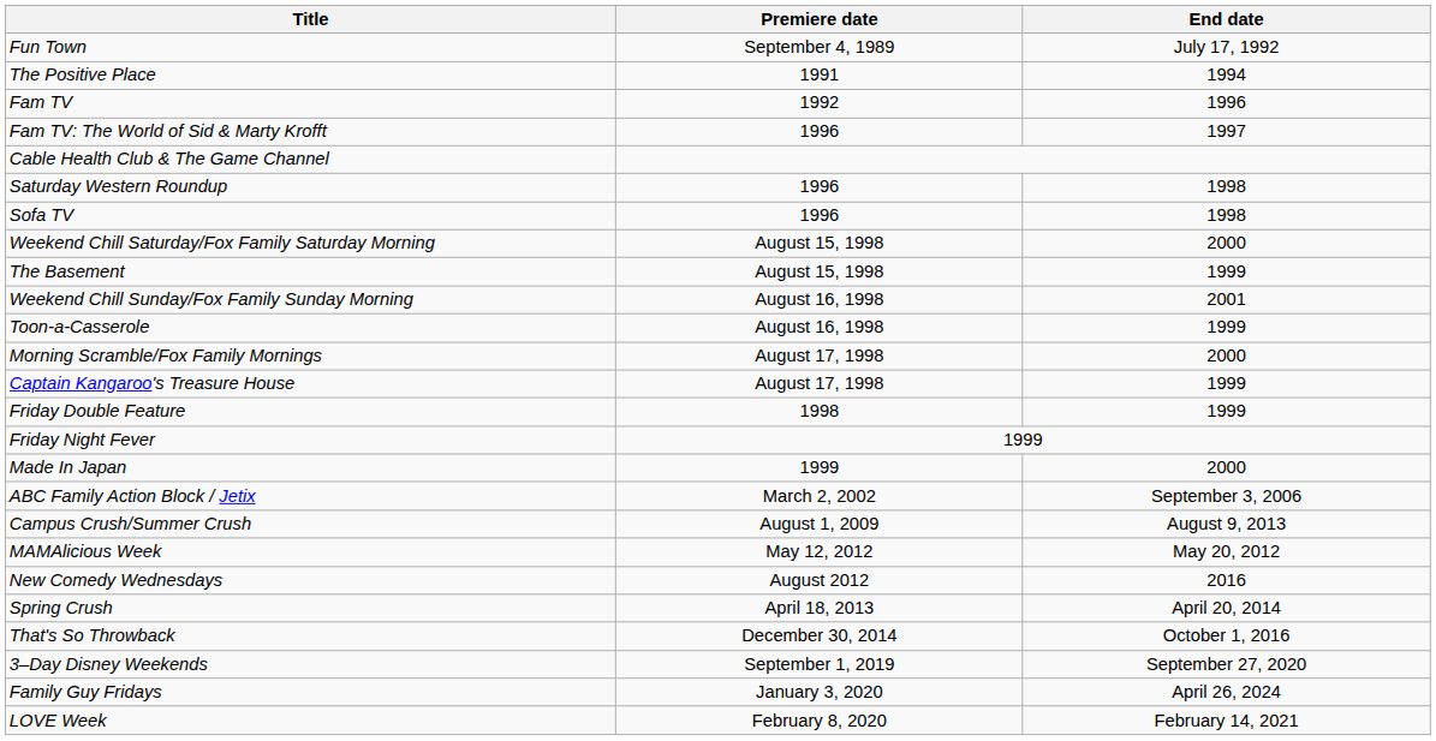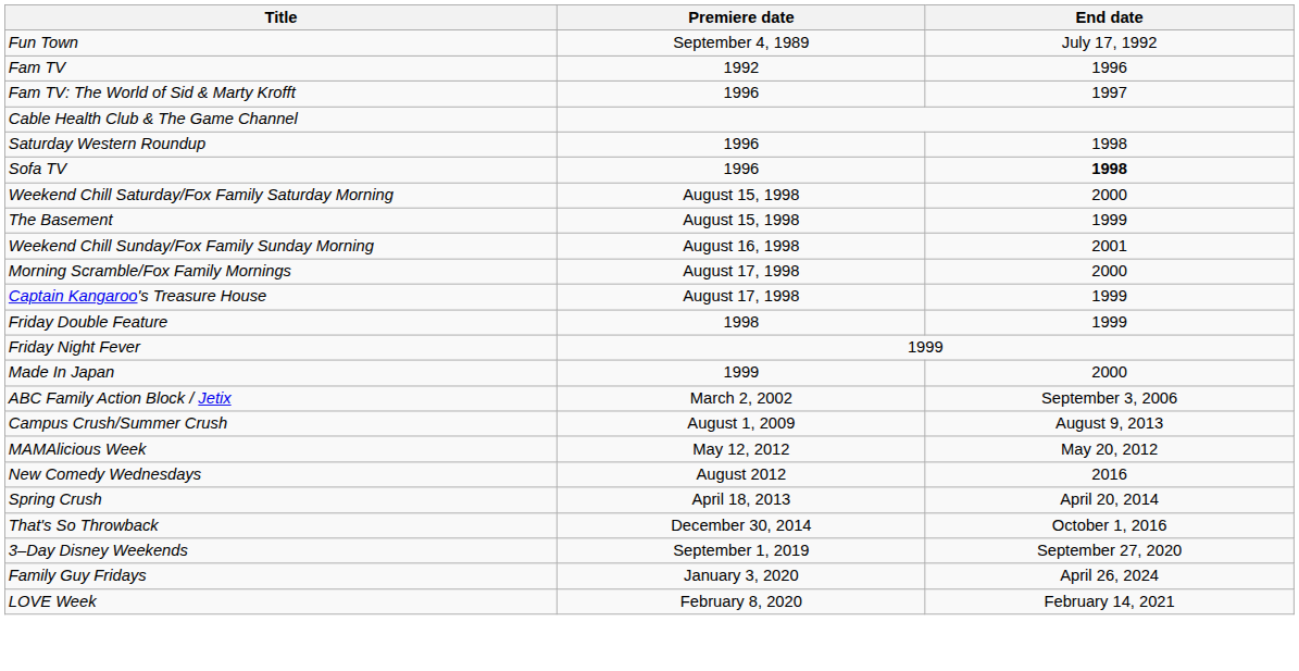 <table class="wikitable plainrowheaders sortable" style="width:65%;text-align:center;">
 <tr>
 <th scope="col" style="width:30%;">Title</th>
 <th scope="col" style="width:20%;">Premiere date</th>
 <th scope="col" style="width:20%;">End date</th>
 </tr>
 <tr>
 <td scope="row" style="text-align:left;"><em>Fun Town</em></td>
 <td>September 4, 1989</td>
 <td>July 17, 1992</td>
-</tr>
-<tr>
-<td scope="row" style="text-align:left;"><em>The Positive Place</em></td>
-<td>1991</td>
-<td>1994</td>
 </tr>
 <tr>
 <td scope="row" style="text-align:left;"><em>Fam TV</em></td>
 <td>1992</td>
 <td>1996</td>
 </tr>
 <tr>
 <td scope="row" style="text-align:left;"><em>Fam TV: The World of Sid & Marty Krofft</em></td>
 <td>1996</td>
 <td>1997</td>
 </tr>
 <tr>
 <td scope="row" style="text-align:left;"><em>Cable Health Club & The Game Channel</em></td>
 </tr>
 <tr>
 <td scope="row" style="text-align:left;"><em>Saturday Western Roundup</em></td>
 <td>1996</td>
 <td>1998</td>
 </tr>
 <tr>
 <td scope="row" style="text-align:left;"><em>Sofa TV</em></td>
 <td>1996</td>
-<td>1998</td>
+<td><strong>1998</strong></td>
 </tr>
 <tr>
 <td scope="row" style="text-align:left;"><em>Weekend Chill Saturday/Fox Family Saturday Morning</em></td>
 <td>August 15, 1998</td>
 <td>2000</td>
 </tr>
 <tr>
 <td scope="row" style="text-align:left;"><em>The Basement</em></td>
 <td>August 15, 1998</td>
 <td>1999</td>
 </tr>
 <tr>
 <td scope="row" style="text-align:left;"><em>Weekend Chill Sunday/Fox Family Sunday Morning</em></td>
 <td>August 16, 1998</td>
 <td>2001</td>
-</tr>
-<tr>
-<td scope="row" style="text-align:left;"><em>Toon-a-Casserole</em></td>
-<td>August 16, 1998</td>
-<td>1999</td>
 </tr>
 <tr>
 <td scope="row" style="text-align:left;"><em>Morning Scramble/Fox Family Mornings</em></td>
 <td>August 17, 1998</td>
 <td>2000</td>
 </tr>
 <tr>
 <td scope="row" style="text-align:left;"><em><a href='#'>Captain Kangaroo</a>'s Treasure House</em></td>
 <td>August 17, 1998</td>
 <td>1999</td>
 </tr>
 <tr>
 <td scope="row" style="text-align:left;"><em>Friday Double Feature</em></td>
 <td>1998</td>
 <td>1999</td>
 </tr>
 <tr>
 <td scope="row" style="text-align:left;"><em>Friday Night Fever</em></td>
 <td colspan="2">1999</td>
 </tr>
 <tr>
 <td scope="row" style="text-align:left;"><em>Made In Japan</em></td>
 <td>1999</td>
 <td>2000</td>
 </tr>
 <tr>
 <td scope="row" style="text-align:left;"><em>ABC Family Action Block / <a href='#'>Jetix</a></em></td>
 <td>March 2, 2002</td>
 <td>September 3, 2006</td>
 </tr>
 <tr>
 <td scope="row" style="text-align:left;"><em>Campus Crush/Summer Crush</em></td>
 <td>August 1, 2009</td>
 <td>August 9, 2013</td>
 </tr>
 <tr>
 <td scope="row" style="text-align:left;"><em>MAMAlicious Week</em></td>
 <td>May 12, 2012</td>
 <td>May 20, 2012</td>
 </tr>
 <tr>
 <td scope="row" style="text-align:left;"><em>New Comedy Wednesdays</em></td>
 <td>August 2012</td>
 <td>2016</td>
 </tr>
 <tr>
 <td scope="row" style="text-align:left;"><em>Spring Crush</em></td>
 <td>April 18, 2013</td>
 <td>April 20, 2014</td>
 </tr>
 <tr>
 <td scope="row" style="text-align:left;"><em>That's So Throwback</em></td>
 <td>December 30, 2014</td>
 <td>October 1, 2016</td>
 </tr>
 <tr>
 <td scope="row" style="text-align:left;"><em>3–Day Disney Weekends</em></td>
 <td>September 1, 2019</td>
 <td>September 27, 2020</td>
 </tr>
 <tr>
 <td scope="row" style="text-align:left;"><em>Family Guy Fridays</em></td>
 <td>January 3, 2020</td>
 <td>April 26, 2024</td>
 </tr>
 <tr>
 <td scope="row" style="text-align:left;"><em>LOVE Week</em></td>
 <td>February 8, 2020</td>
 <td>February 14, 2021</td>
 </tr>
 </table>
